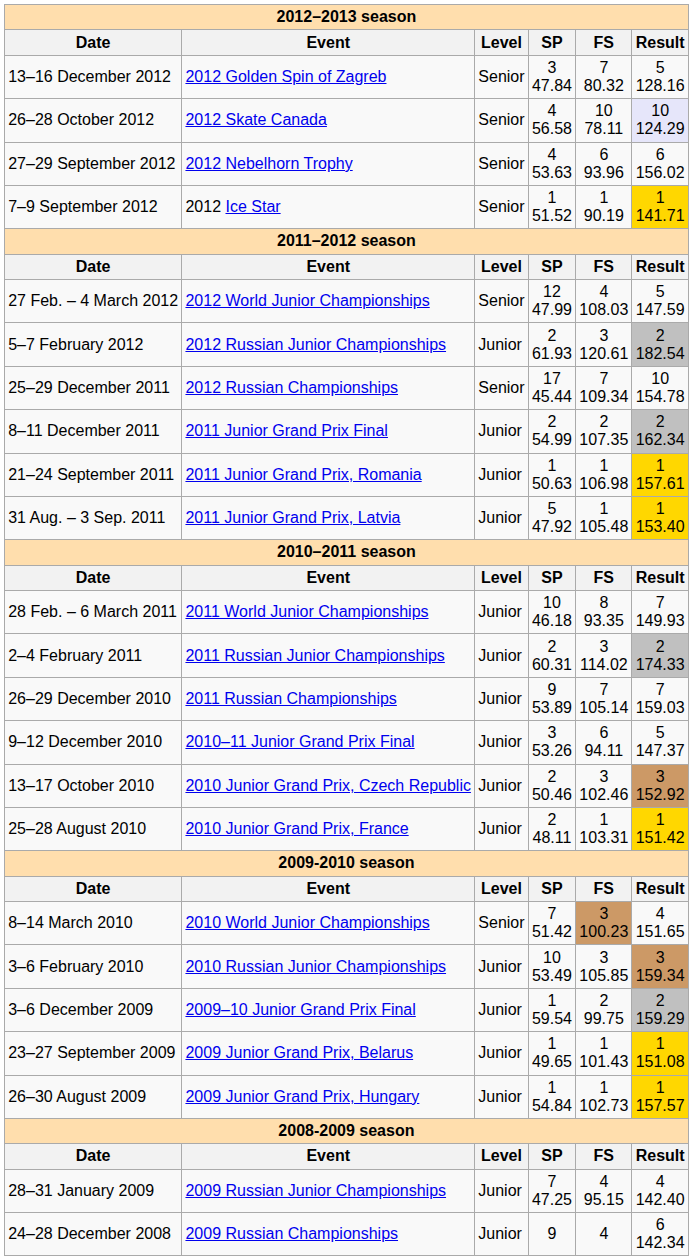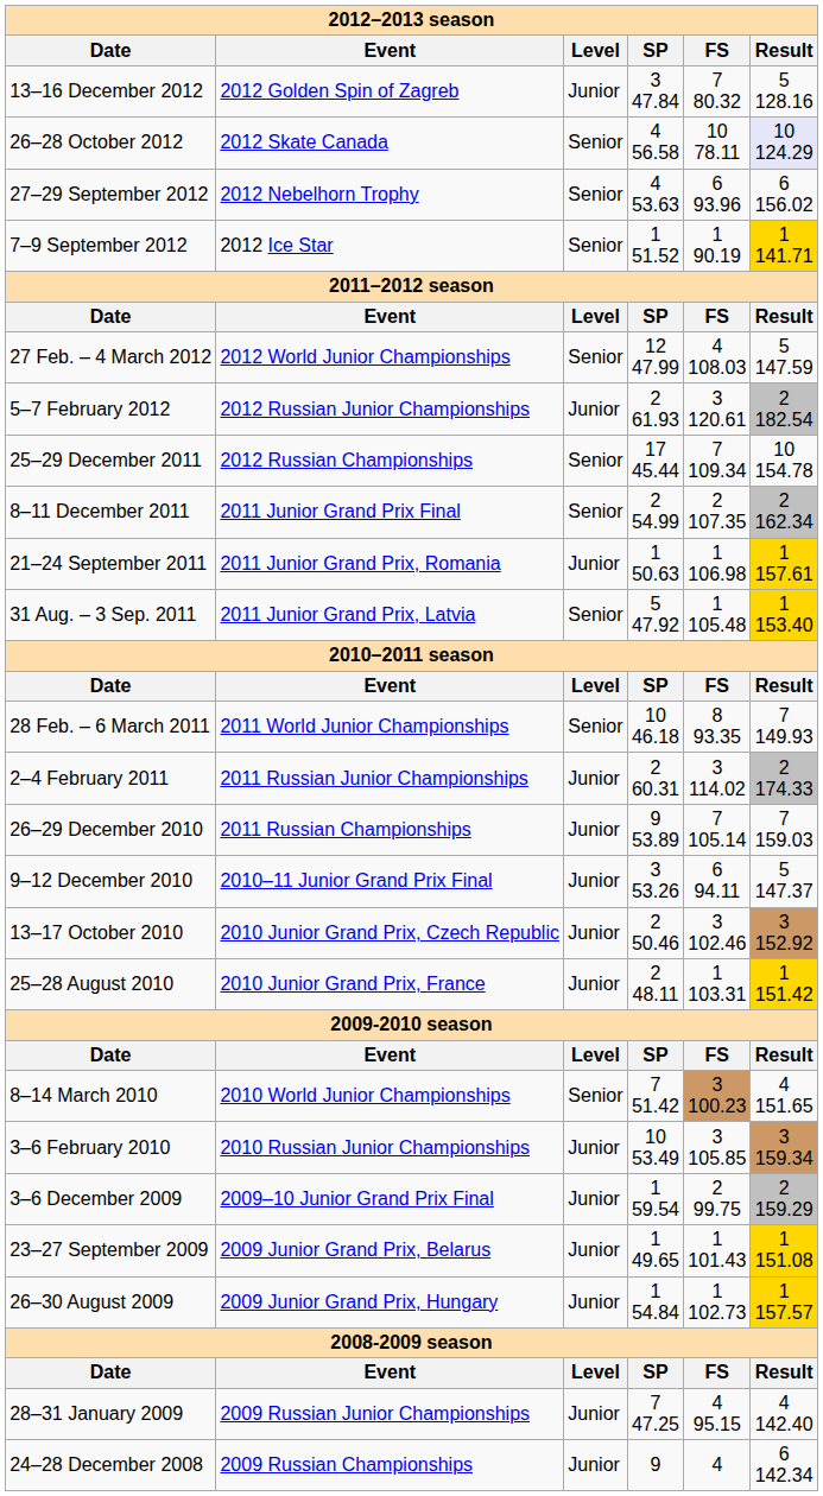 <table class="wikitable">
 <tr>
 <th style="background-color: #ffdead;" colspan=7 align=center><strong>2012–2013 season</strong></th>
 </tr>
 <tr>
 <th>Date</th>
 <th>Event</th>
 <th>Level</th>
 <th>SP</th>
 <th>FS</th>
 <th>Result</th>
 </tr>
 <tr>
 <td>13–16 December 2012</td>
 <td><a href='#'>2012 Golden Spin of Zagreb</a></td>
-<td>Senior</td>
+<td>Junior</td>
 <td align=center>3 <br> 47.84</td>
 <td align=center>7 <br> 80.32</td>
 <td align=center>5 <br> 128.16</td>
 </tr>
 <tr>
 <td>26–28 October 2012</td>
 <td><a href='#'>2012 Skate Canada</a></td>
 <td>Senior</td>
 <td align=center>4 <br> 56.58</td>
 <td align=center>10 <br> 78.11</td>
 <td align=center style="background: lavender;">10 <br> 124.29</td>
 </tr>
 <tr>
 <td>27–29 September 2012</td>
 <td><a href='#'>2012 Nebelhorn Trophy</a></td>
 <td>Senior</td>
 <td align=center>4 <br> 53.63</td>
 <td align=center>6 <br> 93.96</td>
 <td align=center>6 <br> 156.02</td>
 </tr>
 <tr>
 <td>7–9 September 2012</td>
 <td>2012 <a href='#'>Ice Star</a></td>
 <td>Senior</td>
 <td align=center>1 <br> 51.52</td>
 <td align=center>1 <br> 90.19</td>
 <td align=center bgcolor=gold>1 <br> 141.71</td>
 </tr>
 <tr>
 <th style="background-color: #ffdead;" colspan=7 align=center><strong>2011–2012 season</strong></th>
 </tr>
 <tr>
 <th>Date</th>
 <th>Event</th>
 <th>Level</th>
 <th>SP</th>
 <th>FS</th>
 <th>Result</th>
 </tr>
 <tr>
 <td>27 Feb. – 4 March 2012</td>
 <td><a href='#'>2012 World Junior Championships</a></td>
 <td>Senior</td>
 <td align=center>12 <br> 47.99</td>
 <td align=center>4 <br> 108.03</td>
 <td align=center>5 <br> 147.59</td>
 </tr>
 <tr>
 <td>5–7 February 2012</td>
 <td><a href='#'>2012 Russian Junior Championships</a></td>
 <td>Junior</td>
 <td align=center>2 <br> 61.93</td>
 <td align=center>3 <br> 120.61</td>
 <td align=center bgcolor=silver>2 <br> 182.54</td>
 </tr>
 <tr>
 <td>25–29 December 2011</td>
 <td><a href='#'>2012 Russian Championships</a></td>
 <td>Senior</td>
 <td align=center>17 <br> 45.44</td>
 <td align=center>7 <br> 109.34</td>
 <td align=center>10 <br> 154.78</td>
 </tr>
 <tr>
 <td>8–11 December 2011</td>
 <td><a href='#'>2011 Junior Grand Prix Final</a></td>
-<td>Junior</td>
+<td>Senior</td>
 <td align=center>2 <br> 54.99</td>
 <td align=center>2 <br> 107.35</td>
 <td align=center bgcolor=silver>2 <br> 162.34</td>
 </tr>
 <tr>
 <td>21–24 September 2011</td>
 <td><a href='#'>2011 Junior Grand Prix, Romania</a></td>
 <td>Junior</td>
 <td align=center>1 <br> 50.63</td>
 <td align=center>1 <br> 106.98</td>
 <td align=center bgcolor=gold>1 <br> 157.61</td>
 </tr>
 <tr>
 <td>31 Aug. – 3 Sep. 2011</td>
 <td><a href='#'>2011 Junior Grand Prix, Latvia</a></td>
-<td>Junior</td>
+<td>Senior</td>
 <td align=center>5 <br> 47.92</td>
 <td align=center>1 <br> 105.48</td>
 <td align=center bgcolor=gold>1 <br> 153.40</td>
 </tr>
 <tr>
 <th style="background-color: #ffdead;" colspan=7 align=center><strong>2010–2011 season</strong></th>
 </tr>
 <tr>
 <th>Date</th>
 <th>Event</th>
 <th>Level</th>
 <th>SP</th>
 <th>FS</th>
 <th>Result</th>
 </tr>
 <tr>
 <td>28 Feb. – 6 March 2011</td>
 <td><a href='#'>2011 World Junior Championships</a></td>
-<td>Junior</td>
+<td>Senior</td>
 <td align=center>10 <br> 46.18</td>
 <td align=center>8 <br> 93.35</td>
 <td align=center>7 <br> 149.93</td>
 </tr>
 <tr>
 <td>2–4 February 2011</td>
 <td><a href='#'>2011 Russian Junior Championships</a></td>
 <td>Junior</td>
 <td align=center>2 <br> 60.31</td>
 <td align=center>3 <br> 114.02</td>
 <td align=center bgcolor=silver>2 <br> 174.33</td>
 </tr>
 <tr>
 <td>26–29 December 2010</td>
 <td><a href='#'>2011 Russian Championships</a></td>
 <td>Junior</td>
 <td align=center>9 <br> 53.89</td>
 <td align=center>7 <br> 105.14</td>
 <td align=center>7 <br> 159.03</td>
 </tr>
 <tr>
 <td>9–12 December 2010</td>
 <td><a href='#'>2010–11 Junior Grand Prix Final</a></td>
 <td>Junior</td>
 <td align=center>3 <br> 53.26</td>
 <td align=center>6 <br> 94.11</td>
 <td align=center>5 <br> 147.37</td>
 </tr>
 <tr>
 <td>13–17 October 2010</td>
 <td><a href='#'>2010 Junior Grand Prix, Czech Republic</a></td>
 <td>Junior</td>
 <td align=center>2 <br> 50.46</td>
 <td align=center>3 <br> 102.46</td>
 <td align=center bgcolor=cc9966>3 <br> 152.92</td>
 </tr>
 <tr>
 <td>25–28 August 2010</td>
 <td><a href='#'>2010 Junior Grand Prix, France</a></td>
 <td>Junior</td>
 <td align=center>2 <br> 48.11</td>
 <td align=center>1 <br> 103.31</td>
 <td align=center bgcolor=gold>1 <br> 151.42</td>
 </tr>
 <tr>
 <th style="background-color: #ffdead;" colspan=7 align=center><strong>2009-2010 season</strong></th>
 </tr>
 <tr>
 <th>Date</th>
 <th>Event</th>
 <th>Level</th>
 <th>SP</th>
 <th>FS</th>
 <th>Result</th>
 </tr>
 <tr>
 <td>8–14 March 2010</td>
 <td><a href='#'>2010 World Junior Championships</a></td>
 <td>Senior</td>
 <td align=center>7 <br> 51.42</td>
 <td align=center bgcolor=cc9966>3 <br> 100.23</td>
 <td align=center>4 <br> 151.65</td>
 </tr>
 <tr>
 <td>3–6 February 2010</td>
 <td><a href='#'>2010 Russian Junior Championships</a></td>
 <td>Junior</td>
 <td align=center>10 <br> 53.49</td>
 <td align=center>3 <br> 105.85</td>
 <td align=center bgcolor=cc9966>3 <br> 159.34</td>
 </tr>
 <tr>
 <td>3–6 December 2009</td>
 <td><a href='#'>2009–10 Junior Grand Prix Final</a></td>
 <td>Junior</td>
 <td align=center>1 <br> 59.54</td>
 <td align=center>2 <br> 99.75</td>
 <td align=center bgcolor=silver>2 <br> 159.29</td>
 </tr>
 <tr>
 <td>23–27 September 2009</td>
 <td><a href='#'>2009 Junior Grand Prix, Belarus</a></td>
 <td>Junior</td>
 <td align=center>1 <br> 49.65</td>
 <td align=center>1 <br> 101.43</td>
 <td align=center bgcolor=gold>1 <br> 151.08</td>
 </tr>
 <tr>
 <td>26–30 August 2009</td>
 <td><a href='#'>2009 Junior Grand Prix, Hungary</a></td>
 <td>Junior</td>
 <td align=center>1 <br> 54.84</td>
 <td align=center>1 <br> 102.73</td>
 <td align=center bgcolor=gold>1 <br> 157.57</td>
 </tr>
 <tr>
 <th style="background-color: #ffdead;" colspan=7 align=center><strong>2008-2009 season</strong></th>
 </tr>
 <tr>
 <th>Date</th>
 <th>Event</th>
 <th>Level</th>
 <th>SP</th>
 <th>FS</th>
 <th>Result</th>
 </tr>
 <tr>
 <td>28–31 January 2009</td>
 <td><a href='#'>2009 Russian Junior Championships</a></td>
 <td>Junior</td>
 <td align=center>7 <br> 47.25</td>
 <td align=center>4 <br> 95.15</td>
 <td align=center>4 <br> 142.40</td>
 </tr>
 <tr>
 <td>24–28 December 2008</td>
 <td><a href='#'>2009 Russian Championships</a></td>
 <td>Junior</td>
 <td align=center>9</td>
 <td align=center>4</td>
 <td align=center>6 <br> 142.34</td>
 </tr>
 </table>
